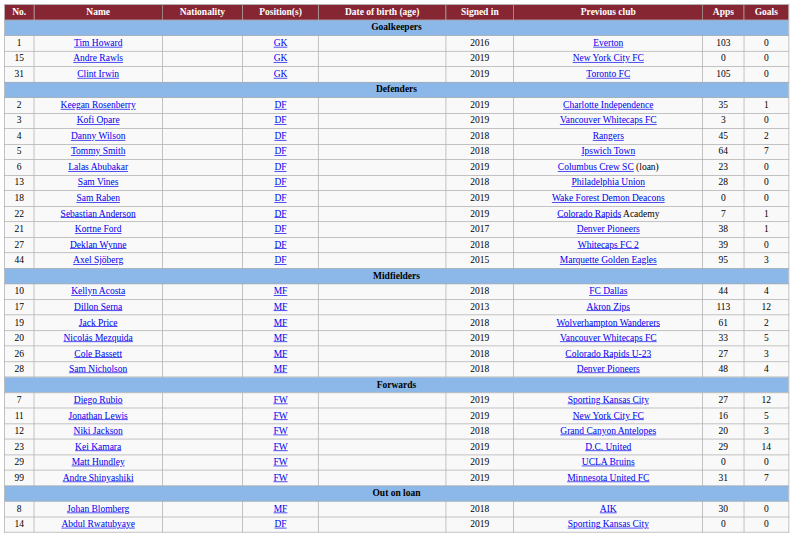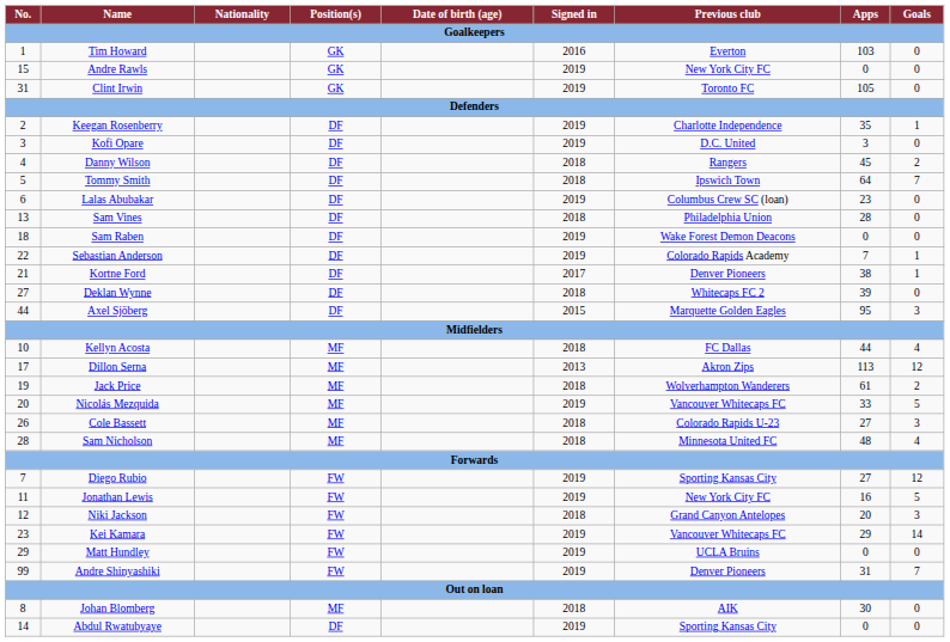 <table class="wikitable" style="text-align:center; font-size:86%; width:90%;">
 <tr>
 <th style="background:#862633; color:#FFFFFF; text-align:center;">No.</th>
 <th style="background:#862633; color:#FFFFFF; text-align:center;">Name</th>
 <th style="background:#862633; color:#FFFFFF; text-align:center;">Nationality</th>
 <th style="background:#862633; color:#FFFFFF; text-align:center;">Position(s)</th>
 <th style="background:#862633; color:#FFFFFF; text-align:center;">Date of birth (age)</th>
 <th style="background:#862633; color:#FFFFFF; text-align:center;">Signed in</th>
 <th style="background:#862633; color:#FFFFFF; text-align:center;">Previous club</th>
 <th style="background:#862633; color:#FFFFFF; text-align:center;">Apps</th>
 <th style="background:#862633; color:#FFFFFF; text-align:center;">Goals</th>
 </tr>
 <tr>
 <th colspan=9 style="background:#8BB8E8; color:#000; text-align:center;">Goalkeepers</th>
 </tr>
 <tr>
 <td>1</td>
 <td><a href='#'>Tim Howard</a></td>
 <td></td>
 <td><a href='#'>GK</a></td>
 <td></td>
 <td>2016</td>
 <td> <a href='#'>Everton</a></td>
 <td>103</td>
 <td>0</td>
 </tr>
 <tr>
 <td>15</td>
 <td><a href='#'>Andre Rawls</a></td>
 <td></td>
 <td><a href='#'>GK</a></td>
 <td></td>
 <td>2019</td>
 <td> <a href='#'>New York City FC</a></td>
 <td>0</td>
 <td>0</td>
 </tr>
 <tr>
 <td>31</td>
 <td><a href='#'>Clint Irwin</a></td>
 <td></td>
 <td><a href='#'>GK</a></td>
 <td></td>
 <td>2019</td>
 <td> <a href='#'>Toronto FC</a></td>
 <td>105</td>
 <td>0</td>
 </tr>
 <tr>
 <th colspan=9 style="background:#8BB8E8; color:#000; text-align:center;">Defenders</th>
 </tr>
 <tr>
 <td>2</td>
 <td><a href='#'>Keegan Rosenberry</a></td>
 <td></td>
 <td><a href='#'>DF</a></td>
 <td></td>
 <td>2019</td>
 <td> <a href='#'>Charlotte Independence</a></td>
 <td>35</td>
 <td>1</td>
 </tr>
 <tr>
 <td>3</td>
 <td><a href='#'>Kofi Opare</a></td>
 <td></td>
 <td><a href='#'>DF</a></td>
 <td></td>
 <td>2019</td>
-<td> <a href='#'>Vancouver Whitecaps FC</a></td>
+<td> <a href='#'>D.C. United</a></td>
 <td>3</td>
 <td>0</td>
 </tr>
 <tr>
 <td>4</td>
 <td><a href='#'>Danny Wilson</a></td>
 <td></td>
 <td><a href='#'>DF</a></td>
 <td></td>
 <td>2018</td>
 <td> <a href='#'>Rangers</a></td>
 <td>45</td>
 <td>2</td>
 </tr>
 <tr>
 <td>5</td>
 <td><a href='#'>Tommy Smith</a></td>
 <td></td>
 <td><a href='#'>DF</a></td>
 <td></td>
 <td>2018</td>
 <td> <a href='#'>Ipswich Town</a></td>
 <td>64</td>
 <td>7</td>
 </tr>
 <tr>
 <td>6</td>
 <td><a href='#'>Lalas Abubakar</a></td>
 <td></td>
 <td><a href='#'>DF</a></td>
 <td></td>
 <td>2019</td>
 <td> <a href='#'>Columbus Crew SC</a> (loan)</td>
 <td>23</td>
 <td>0</td>
 </tr>
 <tr>
 <td>13</td>
 <td><a href='#'>Sam Vines</a></td>
 <td></td>
 <td><a href='#'>DF</a></td>
 <td></td>
 <td>2018</td>
 <td> <a href='#'>Philadelphia Union</a></td>
 <td>28</td>
 <td>0</td>
 </tr>
 <tr>
 <td>18</td>
 <td><a href='#'>Sam Raben</a></td>
 <td></td>
 <td><a href='#'>DF</a></td>
 <td></td>
 <td>2019</td>
 <td> <a href='#'>Wake Forest Demon Deacons</a></td>
 <td>0</td>
 <td>0</td>
 </tr>
 <tr>
 <td>22</td>
 <td><a href='#'>Sebastian Anderson</a></td>
 <td></td>
 <td><a href='#'>DF</a></td>
 <td></td>
 <td>2019</td>
 <td> <a href='#'>Colorado Rapids</a> Academy</td>
 <td>7</td>
 <td>1</td>
 </tr>
 <tr>
 <td>21</td>
 <td><a href='#'>Kortne Ford</a></td>
 <td></td>
 <td><a href='#'>DF</a></td>
 <td></td>
 <td>2017</td>
 <td> <a href='#'>Denver Pioneers</a></td>
 <td>38</td>
 <td>1</td>
 </tr>
 <tr>
 <td>27</td>
 <td><a href='#'>Deklan Wynne</a></td>
 <td></td>
 <td><a href='#'>DF</a></td>
 <td></td>
 <td>2018</td>
 <td> <a href='#'>Whitecaps FC 2</a></td>
 <td>39</td>
 <td>0</td>
 </tr>
 <tr>
 <td>44</td>
 <td><a href='#'>Axel Sjöberg</a></td>
 <td></td>
 <td><a href='#'>DF</a></td>
 <td></td>
 <td>2015</td>
 <td> <a href='#'>Marquette Golden Eagles</a></td>
 <td>95</td>
 <td>3</td>
 </tr>
 <tr>
 <th colspan=9 style="background:#8BB8E8; color:#000; text-align:center;">Midfielders</th>
 </tr>
 <tr>
 <td>10</td>
 <td><a href='#'>Kellyn Acosta</a></td>
 <td></td>
 <td><a href='#'>MF</a></td>
 <td></td>
 <td>2018</td>
 <td> <a href='#'>FC Dallas</a></td>
 <td>44</td>
 <td>4</td>
 </tr>
 <tr>
 <td>17</td>
 <td><a href='#'>Dillon Serna</a></td>
 <td></td>
 <td><a href='#'>MF</a></td>
 <td></td>
 <td>2013</td>
 <td> <a href='#'>Akron Zips</a></td>
 <td>113</td>
 <td>12</td>
 </tr>
 <tr>
 <td>19</td>
 <td><a href='#'>Jack Price</a></td>
 <td></td>
 <td><a href='#'>MF</a></td>
 <td></td>
 <td>2018</td>
 <td> <a href='#'>Wolverhampton Wanderers</a></td>
 <td>61</td>
 <td>2</td>
 </tr>
 <tr>
 <td>20</td>
 <td><a href='#'>Nicolás Mezquida</a></td>
 <td></td>
 <td><a href='#'>MF</a></td>
 <td></td>
 <td>2019</td>
 <td> <a href='#'>Vancouver Whitecaps FC</a></td>
 <td>33</td>
 <td>5</td>
 </tr>
 <tr>
 <td>26</td>
 <td><a href='#'>Cole Bassett</a></td>
 <td></td>
 <td><a href='#'>MF</a></td>
 <td></td>
 <td>2018</td>
 <td> <a href='#'>Colorado Rapids U-23</a></td>
 <td>27</td>
 <td>3</td>
 </tr>
 <tr>
 <td>28</td>
 <td><a href='#'>Sam Nicholson</a></td>
 <td></td>
 <td><a href='#'>MF</a></td>
 <td></td>
 <td>2018</td>
-<td> <a href='#'>Denver Pioneers</a></td>
+<td> <a href='#'>Minnesota United FC</a></td>
 <td>48</td>
 <td>4</td>
 </tr>
 <tr>
 <th colspan=9 style="background:#8BB8E8; color:#000; text-align:center;">Forwards</th>
 </tr>
 <tr>
 <td>7</td>
 <td><a href='#'>Diego Rubio</a></td>
 <td></td>
 <td><a href='#'>FW</a></td>
 <td></td>
 <td>2019</td>
 <td> <a href='#'>Sporting Kansas City</a></td>
 <td>27</td>
 <td>12</td>
 </tr>
 <tr>
 <td>11</td>
 <td><a href='#'>Jonathan Lewis</a></td>
 <td></td>
 <td><a href='#'>FW</a></td>
 <td></td>
 <td>2019</td>
 <td> <a href='#'>New York City FC</a></td>
 <td>16</td>
 <td>5</td>
 </tr>
 <tr>
 <td>12</td>
 <td><a href='#'>Niki Jackson</a></td>
 <td></td>
 <td><a href='#'>FW</a></td>
 <td></td>
 <td>2018</td>
 <td> <a href='#'>Grand Canyon Antelopes</a></td>
 <td>20</td>
 <td>3</td>
 </tr>
 <tr>
 <td>23</td>
 <td><a href='#'>Kei Kamara</a></td>
 <td></td>
 <td><a href='#'>FW</a></td>
 <td></td>
 <td>2019</td>
-<td> <a href='#'>D.C. United</a></td>
+<td> <a href='#'>Vancouver Whitecaps FC</a></td>
 <td>29</td>
 <td>14</td>
 </tr>
 <tr>
 <td>29</td>
 <td><a href='#'>Matt Hundley</a></td>
 <td></td>
 <td><a href='#'>FW</a></td>
 <td></td>
 <td>2019</td>
 <td> <a href='#'>UCLA Bruins</a></td>
 <td>0</td>
 <td>0</td>
 </tr>
 <tr>
 <td>99</td>
 <td><a href='#'>Andre Shinyashiki</a></td>
 <td></td>
 <td><a href='#'>FW</a></td>
 <td></td>
 <td>2019</td>
-<td> <a href='#'>Minnesota United FC</a></td>
+<td> <a href='#'>Denver Pioneers</a></td>
 <td>31</td>
 <td>7</td>
 </tr>
 <tr>
 <th colspan=9 style="background:#8BB8E8; color:#000; text-align:center;">Out on loan</th>
 </tr>
 <tr>
 <td>8</td>
 <td><a href='#'>Johan Blomberg</a></td>
 <td></td>
 <td><a href='#'>MF</a></td>
 <td></td>
 <td>2018</td>
 <td> <a href='#'>AIK</a></td>
 <td>30</td>
 <td>0</td>
 </tr>
 <tr>
 <td>14</td>
 <td><a href='#'>Abdul Rwatubyaye</a></td>
 <td></td>
 <td><a href='#'>DF</a></td>
 <td></td>
 <td>2019</td>
 <td> <a href='#'>Sporting Kansas City</a></td>
 <td>0</td>
 <td>0</td>
 </tr>
 </table>
